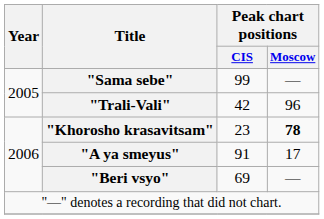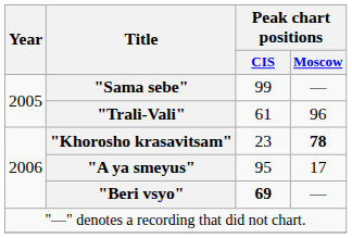 <table class="wikitable plainrowheaders" style="text-align:center;" border="1">
 <tr>
 <th scope="col" rowspan="2">Year</th>
 <th scope="col" rowspan="2">Title</th>
 <th scope="col" colspan="2">Peak chart positions</th>
 </tr>
 <tr style="font-size:smaller;">
 <th width="45"><a href='#'>CIS</a><br></th>
 <th width="30"><a href='#'>Moscow</a><br></th>
 </tr>
 <tr>
 <td rowspan="2">2005</td>
 <th scope="row">"Sama sebe" </th>
 <td>99</td>
 <td>—</td>
 </tr>
 <tr>
 <th scope="row">"Trali-Vali"</th>
-<td>42</td>
+<td>61</td>
 <td>96</td>
 </tr>
 <tr>
 <td rowspan="3">2006</td>
 <th scope="row">"Khorosho krasavitsam"</th>
 <td>23</td>
 <td><strong>78</strong></td>
 </tr>
 <tr>
 <th scope="row">"A ya smeyus"</th>
-<td>91</td>
+<td>95</td>
 <td>17</td>
 </tr>
 <tr>
 <th scope="row">"Beri vsyo"</th>
-<td>69</td>
+<td><strong>69</strong></td>
 <td>—</td>
 </tr>
 <tr>
 <td colspan="4" style="font-size:90%">"—" denotes a recording that did not chart.</td>
 </tr>
 <tr>
 </tr>
 </table>
